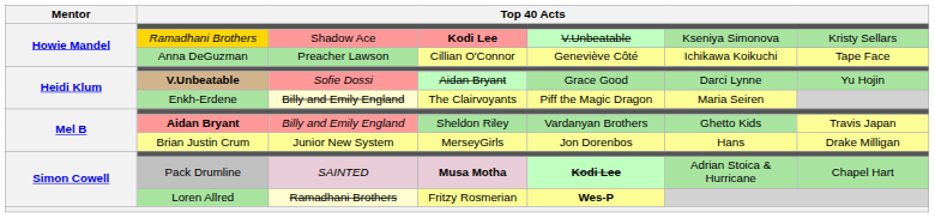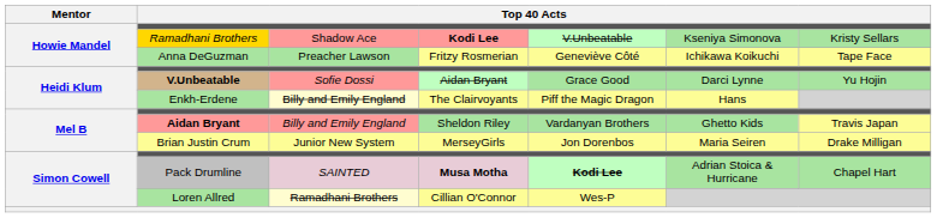 <table class="wikitable" style="text-align:center; width:100%">
 <tr>
 <th scope="col" style="width:14%">Mentor</th>
 <th scope="col" style="width:84%" colspan="6">Top 40 Acts</th>
 </tr>
 <tr>
 <th rowspan="3"><a href='#'>Howie Mandel</a></th>
 <td colspan="6" style="background:#555"></td>
 </tr>
 <tr>
 <td style="background:gold"><em>Ramadhani Brothers</em></td>
 <td style="background:#ff9999">Shadow Ace</td>
 <td style="background:#ff9999"><strong>Kodi Lee</strong></td>
 <td style="background:#BFFFC0"><s>V.Unbeatable</s></td>
 <td style="background:#A8E4A0">Kseniya Simonova</td>
 <td style="background:#A8E4A0">Kristy Sellars</td>
 </tr>
 <tr>
 <td style="background:#A8E4A0">Anna DeGuzman</td>
 <td style="background:#A8E4A0">Preacher Lawson</td>
-<td style="background:#FDFD96">Cillian O'Connor</td>
+<td style="background:#FDFD96">Fritzy Rosmerian</td>
 <td style="background:#FDFD96">Geneviève Côté</td>
 <td style="background:#FDFD96">Ichikawa Koikuchi</td>
 <td style="background:#FDFD96">Tape Face</td>
 </tr>
 <tr>
 <th rowspan="3"><a href='#'>Heidi Klum</a></th>
 <td colspan="6" style="background:#555"></td>
 </tr>
 <tr>
 <td style="background:tan"><strong>V.Unbeatable</strong></td>
 <td style="background:#ff9999"><em>Sofie Dossi</em></td>
 <td style="background:#BFFFC0"><s>Aidan Bryant</s></td>
 <td style="background:#A8E4A0">Grace Good</td>
 <td style="background:#A8E4A0">Darci Lynne</td>
 <td style="background:#A8E4A0">Yu Hojin</td>
 </tr>
 <tr>
 <td style="background:#A8E4A0">Enkh-Erdene</td>
 <td style="background:#FFFDD0"><s>Billy and Emily England</s></td>
 <td style="background:#FDFD96">The Clairvoyants</td>
 <td style="background:#FDFD96">Piff the Magic Dragon</td>
-<td style="background:#FDFD96">Maria Seiren</td>
+<td style="background:#FDFD96">Hans</td>
 <td style="background:lightgrey; width:14%"></td>
 </tr>
 <tr>
 <th rowspan="3"><a href='#'>Mel B</a></th>
 <td colspan="6" style="background:#555"></td>
 </tr>
 <tr>
 <td style="background:#ff9999"><strong>Aidan Bryant</strong></td>
 <td style="background:#ff9999"><em>Billy and Emily England</em></td>
 <td style="background:#A8E4A0">Sheldon Riley</td>
 <td style="background:#A8E4A0">Vardanyan Brothers</td>
 <td style="background:#A8E4A0">Ghetto Kids</td>
 <td style="background:#FDFD96">Travis Japan</td>
 </tr>
 <tr>
 <td style="background:#FDFD96">Brian Justin Crum</td>
 <td style="background:#FDFD96">Junior New System</td>
 <td style="background:#FDFD96">MerseyGirls</td>
 <td style="background:#FDFD96">Jon Dorenbos</td>
-<td style="background:#FDFD96">Hans</td>
+<td style="background:#FDFD96">Maria Seiren</td>
 <td style="background:#FDFD96">Drake Milligan</td>
 </tr>
 <tr>
 <th rowspan="3"><a href='#'>Simon Cowell</a></th>
 <td colspan="6" style="background:#555"></td>
 </tr>
 <tr>
 <td style="background:silver">Pack Drumline</td>
 <td style="background:#E8CCD7"><em>SAINTED</em></td>
 <td style="background:#E8CCD7"><strong>Musa Motha</strong></td>
 <td style="background:#BFFFC0"><strong><s>Kodi Lee</s></strong></td>
 <td style="background:#A8E4A0">Adrian Stoica & Hurricane</td>
 <td style="background:#A8E4A0">Chapel Hart</td>
 </tr>
 <tr>
 <td style="background:#A8E4A0">Loren Allred</td>
 <td style="background:#FFFDD0"><s>Ramadhani Brothers</s></td>
-<td style="background:#FDFD96">Fritzy Rosmerian</td>
-<td style="background:#FDFD96"><strong>Wes-P</strong></td>
+<td style="background:#FDFD96">Cillian O'Connor</td>
+<td style="background:#FDFD96">Wes-P</td>
 <td colspan="2" style="background:lightgrey; width:28%"></td>
 </tr>
 <tr>
 <th colspan="7" style="font-size:95%; line-height:14px"></th>
 </tr>
 </table>
